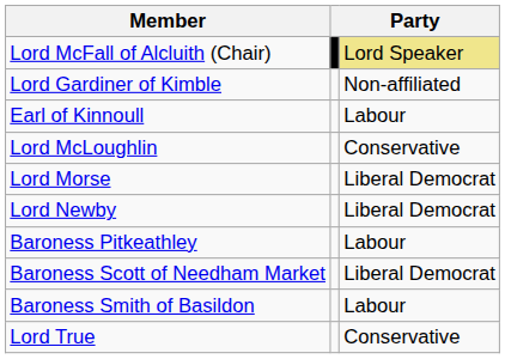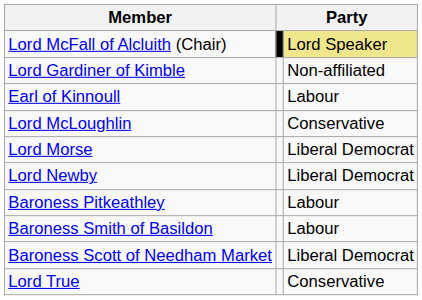 <table class="wikitable">
 <tr>
 <th>Member</th>
 <th colspan=2>Party</th>
 </tr>
 <tr>
 <td><a href='#'>Lord McFall of Alcluith</a> (Chair)</td>
 <td style="background: #000000"></td>
 <td style="background: khaki;">Lord Speaker</td>
 </tr>
 <tr>
 <td><a href='#'>Lord Gardiner of Kimble</a></td>
 <td></td>
 <td>Non-affiliated</td>
 </tr>
 <tr>
 <td><a href='#'>Earl of Kinnoull</a></td>
 <td></td>
 <td>Labour</td>
 </tr>
 <tr>
 <td><a href='#'>Lord McLoughlin</a></td>
 <td></td>
 <td>Conservative</td>
 </tr>
 <tr>
 <td><a href='#'>Lord Morse</a></td>
 <td></td>
 <td>Liberal Democrat</td>
 </tr>
 <tr>
 <td><a href='#'>Lord Newby</a></td>
 <td></td>
 <td>Liberal Democrat</td>
 </tr>
 <tr>
 <td><a href='#'>Baroness Pitkeathley</a></td>
 <td></td>
 <td>Labour</td>
 </tr>
 <tr>
+<td><a href='#'>Baroness Smith of Basildon</a></td>
+<td></td>
+<td>Labour</td>
+</tr>
+<tr>
 <td><a href='#'>Baroness Scott of Needham Market</a></td>
 <td></td>
 <td>Liberal Democrat</td>
-</tr>
-<tr>
-<td><a href='#'>Baroness Smith of Basildon</a></td>
-<td></td>
-<td>Labour</td>
 </tr>
 <tr>
 <td><a href='#'>Lord True</a></td>
 <td></td>
 <td>Conservative</td>
 </tr>
 </table>
